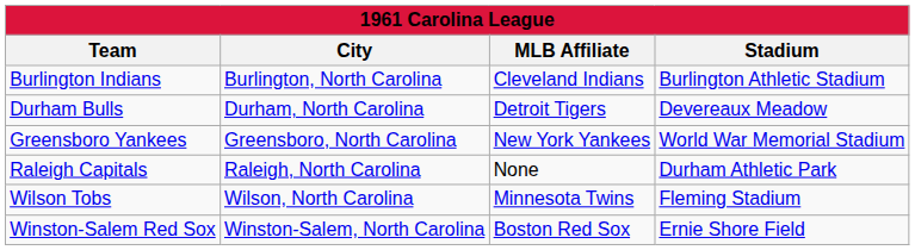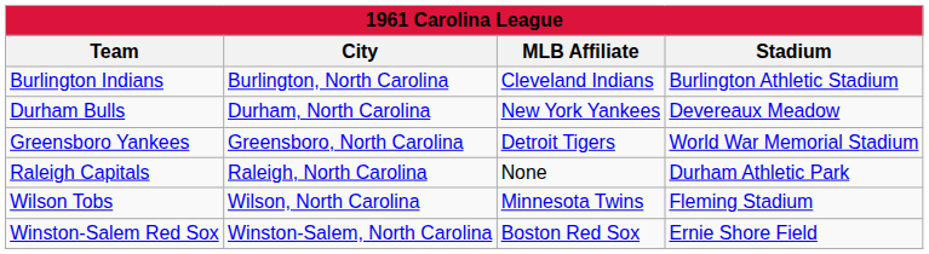 <table class="wikitable" style="width:auto">
 <tr>
 <td bgcolor="#DC143C" align="center" colspan="7"><strong><span>1961 Carolina League</span></strong></td>
 </tr>
 <tr>
 <th>Team</th>
 <th>City</th>
 <th>MLB Affiliate</th>
 <th>Stadium</th>
 </tr>
 <tr>
 <td><a href='#'>Burlington Indians</a></td>
 <td><a href='#'>Burlington, North Carolina</a></td>
 <td><a href='#'>Cleveland Indians</a></td>
 <td><a href='#'>Burlington Athletic Stadium</a></td>
 </tr>
 <tr>
 <td><a href='#'>Durham Bulls</a></td>
 <td><a href='#'>Durham, North Carolina</a></td>
-<td><a href='#'>Detroit Tigers</a></td>
+<td><a href='#'>New York Yankees</a></td>
 <td><a href='#'>Devereaux Meadow</a></td>
 </tr>
 <tr>
 <td><a href='#'>Greensboro Yankees</a></td>
 <td><a href='#'>Greensboro, North Carolina</a></td>
-<td><a href='#'>New York Yankees</a></td>
+<td><a href='#'>Detroit Tigers</a></td>
 <td><a href='#'>World War Memorial Stadium</a></td>
 </tr>
 <tr>
 <td><a href='#'>Raleigh Capitals</a></td>
 <td><a href='#'>Raleigh, North Carolina</a></td>
 <td>None</td>
 <td><a href='#'>Durham Athletic Park</a></td>
 </tr>
 <tr>
 <td><a href='#'>Wilson Tobs</a></td>
 <td><a href='#'>Wilson, North Carolina</a></td>
 <td><a href='#'>Minnesota Twins</a></td>
 <td><a href='#'>Fleming Stadium</a></td>
 </tr>
 <tr>
 <td><a href='#'>Winston-Salem Red Sox</a></td>
 <td><a href='#'>Winston-Salem, North Carolina</a></td>
 <td><a href='#'>Boston Red Sox</a></td>
 <td><a href='#'>Ernie Shore Field</a></td>
 </tr>
 </table>
